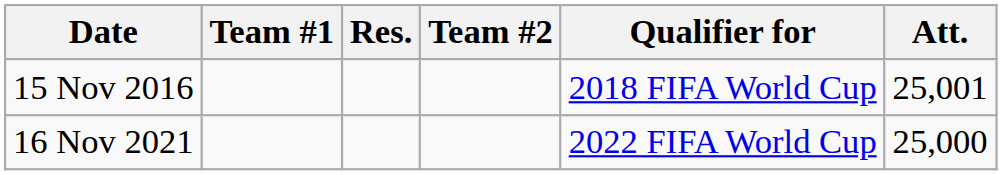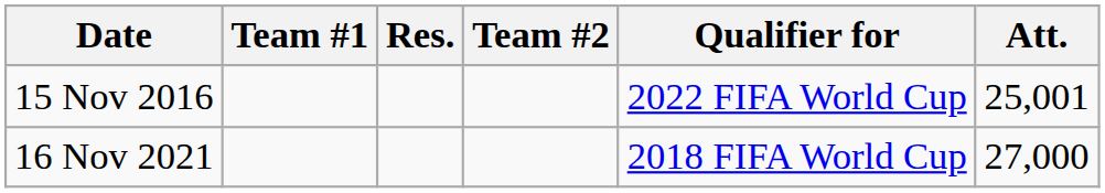 <table class="wikitable"  style="text-align:left; width: ;">
 <tr>
 <th>Date</th>
 <th>Team #1</th>
 <th>Res.</th>
 <th>Team #2</th>
 <th>Qualifier for</th>
 <th>Att.</th>
 </tr>
 <tr>
 <td>15 Nov 2016</td>
 <td></td>
 <td></td>
 <td></td>
-<td><a href='#'>2018 FIFA World Cup</a></td>
+<td><a href='#'>2022 FIFA World Cup</a></td>
 <td>25,001</td>
 </tr>
 <tr>
 <td>16 Nov 2021</td>
 <td></td>
 <td></td>
 <td></td>
-<td><a href='#'>2022 FIFA World Cup</a></td>
-<td>25,000</td>
+<td><a href='#'>2018 FIFA World Cup</a></td>
+<td>27,000</td>
 </tr>
 </table>
